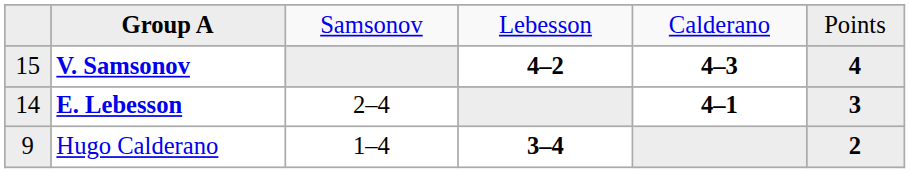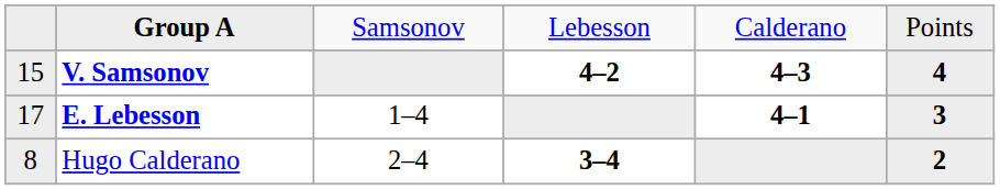 <table class="wikitable" style="font-size:90%">
 <tr style="text-align:center;">
 <td style="background-color:#ededed;" width="20"></td>
 <td style="background-color:#ededed;" width="130" style="text-align:center;"><strong>Group A</strong></td>
 <td width="95"> <a href='#'>Samsonov</a></td>
 <td width="95"> <a href='#'>Lebesson</a></td>
 <td width="95"> <a href='#'>Calderano</a></td>
 <td style="background-color:#ededed;" width="50">Points</td>
 </tr>
 <tr style="text-align:center;background-color:#ffffff;">
 <td style="background-color:#ededed;">15</td>
 <td style="text-align:left;"> <strong><a href='#'>V. Samsonov</a></strong></td>
 <td style="background-color:#ededed;"></td>
 <td><strong>4–2</strong></td>
 <td><strong>4–3</strong></td>
 <td style="background-color:#ededed;"><strong>4</strong></td>
 </tr>
 <tr style="text-align:center;background-color:#ffffff;">
-<td style="background-color:#ededed;">14</td>
+<td style="background-color:#ededed;">17</td>
 <td style="text-align:left;"> <strong><a href='#'>E. Lebesson</a></strong></td>
-<td>2–4</td>
+<td>1–4</td>
 <td style="background-color:#ededed;"></td>
 <td><strong>4–1</strong></td>
 <td style="background-color:#ededed;"><strong>3</strong></td>
 </tr>
 <tr style="text-align:center;background-color:#ffffff;">
-<td style="background-color:#ededed;">9</td>
+<td style="background-color:#ededed;">8</td>
 <td style="text-align:left;"> <a href='#'>Hugo Calderano</a></td>
-<td>1–4</td>
+<td>2–4</td>
 <td><strong>3–4</strong></td>
 <td style="background-color:#ededed;"></td>
 <td style="background-color:#ededed;"><strong>2</strong></td>
 </tr>
 </table>
